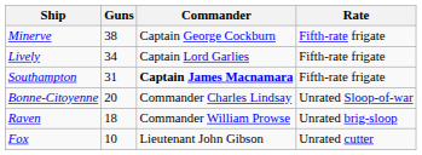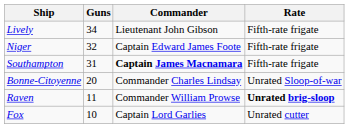 <table class="wikitable" style="text-align:left">
 <tr>
 <th width="%">Ship</th>
 <th width="%">Guns</th>
 <th width="%">Commander</th>
 <th width="%">Rate</th>
 </tr>
 <tr valign="top">
-<td><a href='#'><em>Minerve</em></a></td>
-<td>38</td>
-<td>Captain <a href='#'>George Cockburn</a></td>
-<td><a href='#'>Fifth-rate</a> frigate</td>
+<td><a href='#'><em>Lively</em></a></td>
+<td>34</td>
+<td>Lieutenant John Gibson</td>
+<td>Fifth-rate frigate</td>
 </tr>
 <tr valign="top">
-<td><a href='#'><em>Lively</em></a></td>
-<td>34</td>
-<td>Captain <a href='#'>Lord Garlies</a></td>
+<td><a href='#'><em>Niger</em></a></td>
+<td>32</td>
+<td>Captain <a href='#'>Edward James Foote</a></td>
 <td>Fifth-rate frigate</td>
 </tr>
 <tr valign="top">
 <td><a href='#'><em>Southampton</em></a></td>
 <td>31</td>
 <td><strong>Captain <a href='#'>James Macnamara</a></strong></td>
 <td>Fifth-rate frigate</td>
 </tr>
 <tr valign="top">
 <td><a href='#'><em>Bonne-Citoyenne</em></a></td>
 <td>20</td>
 <td>Commander <a href='#'>Charles Lindsay</a></td>
 <td>Unrated <a href='#'>Sloop-of-war</a></td>
 </tr>
 <tr valign="top">
 <td><a href='#'><em>Raven</em></a></td>
-<td>18</td>
+<td>11</td>
 <td>Commander <a href='#'>William Prowse</a></td>
-<td>Unrated <a href='#'>brig-sloop</a></td>
+<td><strong>Unrated <a href='#'>brig-sloop</a></strong></td>
 </tr>
 <tr valign="top">
 <td><a href='#'><em>Fox</em></a></td>
 <td>10</td>
-<td>Lieutenant John Gibson</td>
+<td>Captain <a href='#'>Lord Garlies</a></td>
 <td>Unrated <a href='#'>cutter</a></td>
 </tr>
 </table>
